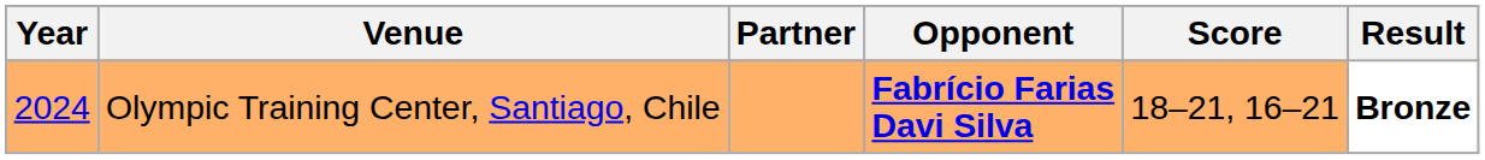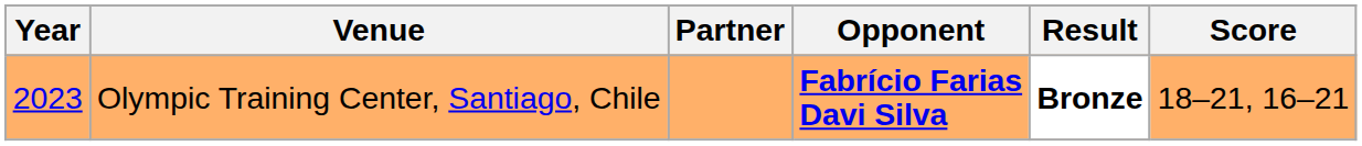 <table class="sortable wikitable" style="font-size: 90%;">
 <tr>
 <th>Year</th>
 <th>Venue</th>
 <th>Partner</th>
 <th>Opponent</th>
+<th>Result</th>
 <th>Score</th>
-<th>Result</th>
 </tr>
 <tr style="background:#FFB069">
-<td align="center"><a href='#'>2024</a></td>
+<td align="center"><a href='#'>2023</a></td>
 <td align="left">Olympic Training Center, <a href='#'>Santiago</a>, Chile</td>
 <td align="left"></td>
 <td align="left"><strong> <a href='#'>Fabrício Farias</a><br> <a href='#'>Davi Silva</a></strong></td>
+<td style="text-align:left; background:white"> <strong>Bronze</strong></td>
 <td align="left">18–21, 16–21</td>
-<td style="text-align:left; background:white"> <strong>Bronze</strong></td>
 </tr>
 </table>
